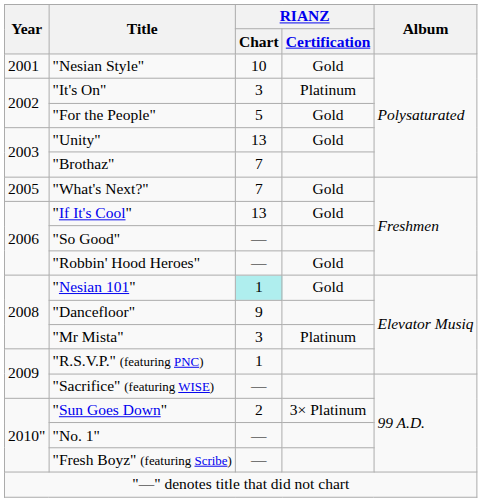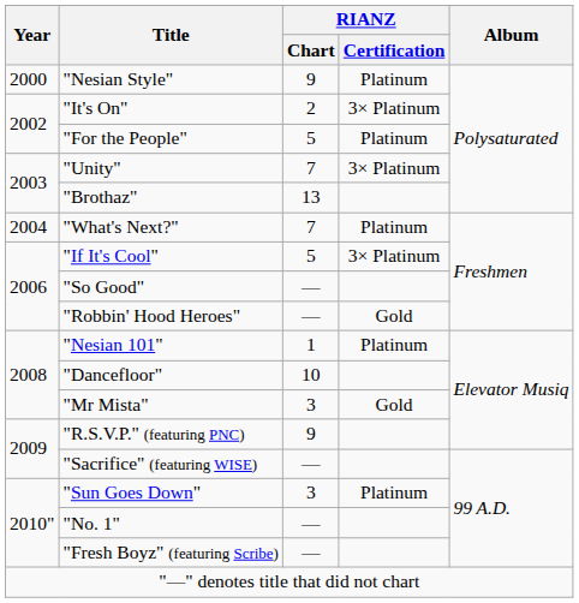 <table class="wikitable">
 <tr>
 </tr>
 <tr>
 <th rowspan="2">Year</th>
 <th rowspan="2">Title</th>
 <th colspan="2"><a href='#'>RIANZ</a></th>
 <th rowspan="2">Album</th>
 </tr>
 <tr>
 <th>Chart</th>
 <th><a href='#'>Certification</a></th>
 </tr>
 <tr>
-<td>2001</td>
+<td>2000</td>
 <td>"Nesian Style"</td>
-<td align="center" valign="top">10</td>
-<td align="center">Gold</td>
+<td align="center">9</td>
+<td align="center">Platinum</td>
 <td rowspan="5"><em>Polysaturated</em></td>
 </tr>
 <tr>
 <td rowspan="2">2002</td>
 <td>"It's On"</td>
-<td align="center">3</td>
-<td align="center">Platinum</td>
+<td align="center">2</td>
+<td align="center">3× Platinum</td>
 </tr>
 <tr>
 <td>"For the People"</td>
 <td align="center">5</td>
-<td align="center">Gold</td>
+<td align="center">Platinum</td>
 </tr>
 <tr>
 <td rowspan="2">2003</td>
 <td>"Unity"</td>
-<td align="center">13</td>
-<td align="center">Gold</td>
+<td align="center">7</td>
+<td align="center">3× Platinum</td>
 </tr>
 <tr>
 <td>"Brothaz"</td>
-<td align="center">7</td>
+<td align="center">13</td>
 <td align="center"></td>
 </tr>
 <tr>
-<td>2005</td>
+<td>2004</td>
 <td>"What's Next?"</td>
 <td align="center">7</td>
-<td align="center">Gold</td>
+<td align="center">Platinum</td>
 <td rowspan="4"><em>Freshmen</em></td>
 </tr>
 <tr>
 <td rowspan="3">2006</td>
 <td>"<a href='#'>If It's Cool</a>"</td>
-<td align="center">13</td>
-<td align="center">Gold</td>
+<td align="center">5</td>
+<td align="center">3× Platinum</td>
 </tr>
 <tr>
 <td align="left" valign="top">"So Good"</td>
 <td align="center">—</td>
 <td align="center"></td>
 </tr>
 <tr>
 <td>"Robbin' Hood Heroes"</td>
 <td align="center">—</td>
 <td align="center">Gold</td>
 </tr>
 <tr>
 <td rowspan="3">2008</td>
 <td>"<a href='#'>Nesian 101</a>"</td>
-<td align="center" style="background: paleturquoise;">1</td>
-<td align="center">Gold</td>
+<td align="center">1</td>
+<td align="center">Platinum</td>
 <td rowspan="4"><em>Elevator Musiq</em></td>
 </tr>
 <tr>
 <td>"Dancefloor"</td>
-<td align="center">9</td>
+<td align="center" valign="top">10</td>
 <td align="center"></td>
 </tr>
 <tr>
 <td>"Mr Mista"</td>
 <td align="center">3</td>
-<td align="center">Platinum</td>
+<td align="center">Gold</td>
 </tr>
 <tr>
 <td rowspan="2">2009</td>
 <td>"R.S.V.P." <small>(featuring <a href='#'>PNC</a>)</small></td>
-<td align="center">1</td>
+<td align="center">9</td>
 <td align="center"></td>
 </tr>
 <tr>
 <td>"Sacrifice" <small>(featuring <a href='#'>WISE</a>)</small></td>
 <td align="center">—</td>
 <td align="center"></td>
 <td rowspan="4"><em>99 A.D.</em></td>
 </tr>
 <tr>
 <td rowspan="3">2010"</td>
 <td>"<a href='#'>Sun Goes Down</a>"</td>
-<td align="center">2</td>
-<td align="center">3× Platinum</td>
+<td align="center">3</td>
+<td align="center">Platinum</td>
 </tr>
 <tr>
 <td>"No. 1"</td>
 <td align="center">—</td>
 <td align="center"></td>
 </tr>
 <tr>
 <td>"Fresh Boyz" <small> (featuring <a href='#'>Scribe</a>) </small></td>
 <td align="center">—</td>
 </tr>
 <tr>
 <td align="center" colspan="5">"—" denotes title that did not chart</td>
 </tr>
 </table>
